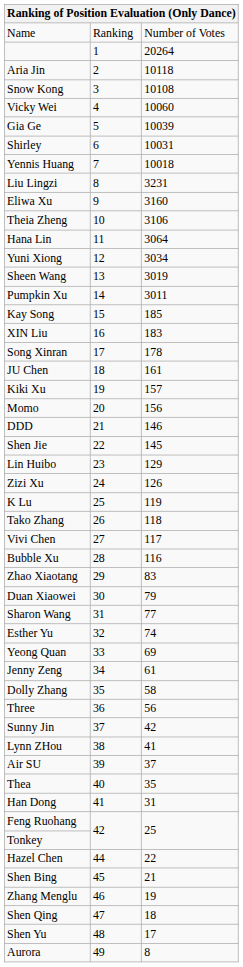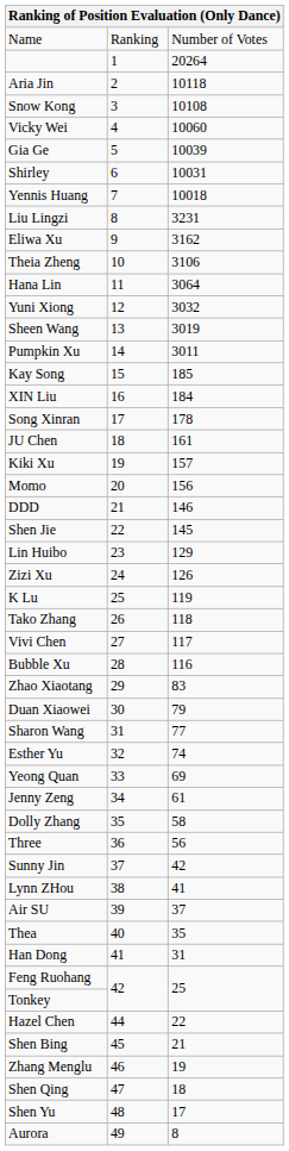 <table class="wikitable">
 <tr>
 <th colspan="3">Ranking of Position Evaluation (Only Dance)</th>
 </tr>
 <tr>
 <td>Name</td>
 <td>Ranking</td>
 <td>Number of Votes</td>
 </tr>
 <tr>
 <td></td>
 <td>1</td>
 <td>20264</td>
 </tr>
 <tr>
 <td>Aria Jin</td>
 <td>2</td>
 <td>10118</td>
 </tr>
 <tr>
 <td>Snow Kong</td>
 <td>3</td>
 <td>10108</td>
 </tr>
 <tr>
 <td>Vicky Wei</td>
 <td>4</td>
 <td>10060</td>
 </tr>
 <tr>
 <td>Gia Ge</td>
 <td>5</td>
 <td>10039</td>
 </tr>
 <tr>
 <td>Shirley</td>
 <td>6</td>
 <td>10031</td>
 </tr>
 <tr>
 <td>Yennis Huang</td>
 <td>7</td>
 <td>10018</td>
 </tr>
 <tr>
 <td>Liu Lingzi</td>
 <td>8</td>
 <td>3231</td>
 </tr>
 <tr>
 <td>Eliwa Xu</td>
 <td>9</td>
-<td>3160</td>
+<td>3162</td>
 </tr>
 <tr>
 <td>Theia Zheng</td>
 <td>10</td>
 <td>3106</td>
 </tr>
 <tr>
 <td>Hana Lin</td>
 <td>11</td>
 <td>3064</td>
 </tr>
 <tr>
 <td>Yuni Xiong</td>
 <td>12</td>
-<td>3034</td>
+<td>3032</td>
 </tr>
 <tr>
 <td>Sheen Wang</td>
 <td>13</td>
 <td>3019</td>
 </tr>
 <tr>
 <td>Pumpkin Xu</td>
 <td>14</td>
 <td>3011</td>
 </tr>
 <tr>
 <td>Kay Song</td>
 <td>15</td>
 <td>185</td>
 </tr>
 <tr>
 <td>XIN Liu</td>
 <td>16</td>
-<td>183</td>
+<td>184</td>
 </tr>
 <tr>
 <td>Song Xinran</td>
 <td>17</td>
 <td>178</td>
 </tr>
 <tr>
 <td>JU Chen</td>
 <td>18</td>
 <td>161</td>
 </tr>
 <tr>
 <td>Kiki Xu</td>
 <td>19</td>
 <td>157</td>
 </tr>
 <tr>
 <td>Momo</td>
 <td>20</td>
 <td>156</td>
 </tr>
 <tr>
 <td>DDD</td>
 <td>21</td>
 <td>146</td>
 </tr>
 <tr>
 <td>Shen Jie</td>
 <td>22</td>
 <td>145</td>
 </tr>
 <tr>
 <td>Lin Huibo</td>
 <td>23</td>
 <td>129</td>
 </tr>
 <tr>
 <td>Zizi Xu</td>
 <td>24</td>
 <td>126</td>
 </tr>
 <tr>
 <td>K Lu</td>
 <td>25</td>
 <td>119</td>
 </tr>
 <tr>
 <td>Tako Zhang</td>
 <td>26</td>
 <td>118</td>
 </tr>
 <tr>
 <td>Vivi Chen</td>
 <td>27</td>
 <td>117</td>
 </tr>
 <tr>
 <td>Bubble Xu</td>
 <td>28</td>
 <td>116</td>
 </tr>
 <tr>
 <td>Zhao Xiaotang</td>
 <td>29</td>
 <td>83</td>
 </tr>
 <tr>
 <td>Duan Xiaowei</td>
 <td>30</td>
 <td>79</td>
 </tr>
 <tr>
 <td>Sharon Wang</td>
 <td>31</td>
 <td>77</td>
 </tr>
 <tr>
 <td>Esther Yu</td>
 <td>32</td>
 <td>74</td>
 </tr>
 <tr>
 <td>Yeong Quan</td>
 <td>33</td>
 <td>69</td>
 </tr>
 <tr>
 <td>Jenny Zeng</td>
 <td>34</td>
 <td>61</td>
 </tr>
 <tr>
 <td>Dolly Zhang</td>
 <td>35</td>
 <td>58</td>
 </tr>
 <tr>
 <td>Three</td>
 <td>36</td>
 <td>56</td>
 </tr>
 <tr>
 <td>Sunny Jin</td>
 <td>37</td>
 <td>42</td>
 </tr>
 <tr>
 <td>Lynn ZHou</td>
 <td>38</td>
 <td>41</td>
 </tr>
 <tr>
 <td>Air SU</td>
 <td>39</td>
 <td>37</td>
 </tr>
 <tr>
 <td>Thea</td>
 <td>40</td>
 <td>35</td>
 </tr>
 <tr>
 <td>Han Dong</td>
 <td>41</td>
 <td>31</td>
 </tr>
 <tr>
 <td>Feng Ruohang</td>
 <td rowspan="2">42</td>
 <td rowspan="2">25</td>
 </tr>
 <tr>
 <td>Tonkey</td>
 </tr>
 <tr>
 <td>Hazel Chen</td>
 <td>44</td>
 <td>22</td>
 </tr>
 <tr>
 <td>Shen Bing</td>
 <td>45</td>
 <td>21</td>
 </tr>
 <tr>
 <td>Zhang Menglu</td>
 <td>46</td>
 <td>19</td>
 </tr>
 <tr>
 <td>Shen Qing</td>
 <td>47</td>
 <td>18</td>
 </tr>
 <tr>
 <td>Shen Yu</td>
 <td>48</td>
 <td>17</td>
 </tr>
 <tr>
 <td>Aurora</td>
 <td>49</td>
 <td>8</td>
 </tr>
 </table>
